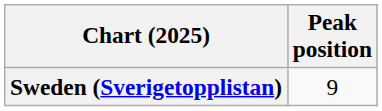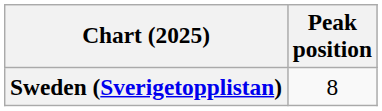 <table class="wikitable plainrowheaders" style="text-align:center">
 <tr>
 <th scope="col">Chart (2025)</th>
 <th scope="col">Peak<br>position</th>
 </tr>
 <tr>
 <th scope="row">Sweden (<a href='#'>Sverigetopplistan</a>)</th>
-<td>9</td>
+<td>8</td>
 </tr>
 </table>
